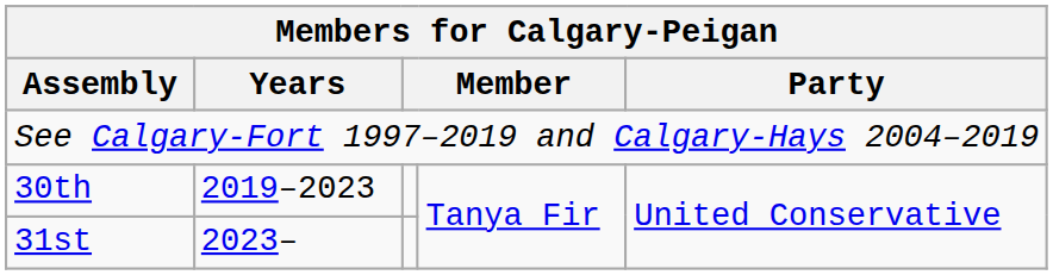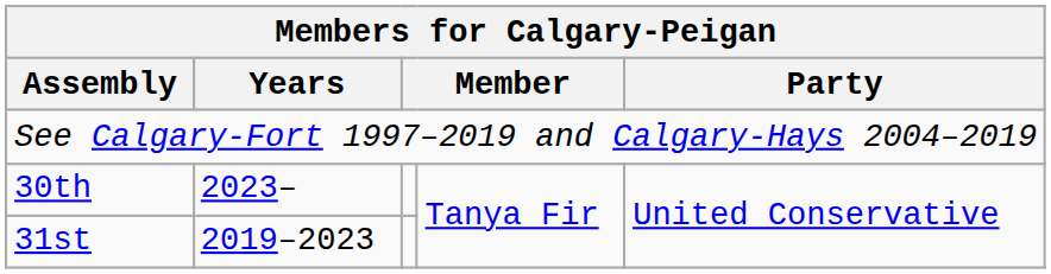 <table class="wikitable" align=right>
 <tr>
 <th colspan=5>Members for Calgary-Peigan</th>
 </tr>
 <tr>
 <th>Assembly</th>
 <th>Years</th>
 <th colspan="2">Member</th>
 <th>Party</th>
 </tr>
 <tr>
 <td align="center" colspan=5><em>See <a href='#'>Calgary-Fort</a> 1997–2019 and <a href='#'>Calgary-Hays</a> 2004–2019</em></td>
 </tr>
 <tr>
 <td><a href='#'>30th</a></td>
-<td><a href='#'>2019</a>–2023</td>
+<td><a href='#'>2023</a>–</td>
 <td></td>
 <td rowspan="2"><a href='#'>Tanya Fir</a></td>
 <td rowspan="2"><a href='#'>United Conservative</a></td>
 </tr>
 <tr>
 <td><a href='#'>31st</a></td>
-<td><a href='#'>2023</a>–</td>
+<td><a href='#'>2019</a>–2023</td>
 <td></td>
 </tr>
 </table>
